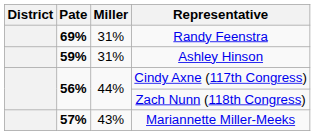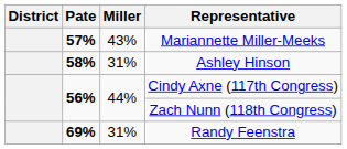 <table class=wikitable>
 <tr>
 <th>District</th>
 <th>Pate</th>
 <th>Miller</th>
 <th>Representative</th>
 </tr>
 <tr align=center>
 <th></th>
-<td><strong>69%</strong></td>
-<td>31%</td>
-<td><a href='#'>Randy Feenstra</a></td>
+<td><strong>57%</strong></td>
+<td>43%</td>
+<td><a href='#'>Mariannette Miller-Meeks</a></td>
 </tr>
 <tr align=center>
 <th></th>
-<td><strong>59%</strong></td>
+<td><strong>58%</strong></td>
 <td>31%</td>
 <td><a href='#'>Ashley Hinson</a></td>
 </tr>
 <tr align=center>
 <th rowspan=2 ></th>
 <td rowspan=2><strong>56%</strong></td>
 <td rowspan=2>44%</td>
 <td><a href='#'>Cindy Axne</a> (<a href='#'>117th Congress</a>)</td>
 </tr>
 <tr align=center>
 <td><a href='#'>Zach Nunn</a> (<a href='#'>118th Congress</a>)</td>
 </tr>
 <tr align=center>
 <th></th>
-<td><strong>57%</strong></td>
-<td>43%</td>
-<td><a href='#'>Mariannette Miller-Meeks</a></td>
+<td><strong>69%</strong></td>
+<td>31%</td>
+<td><a href='#'>Randy Feenstra</a></td>
 </tr>
 </table>
